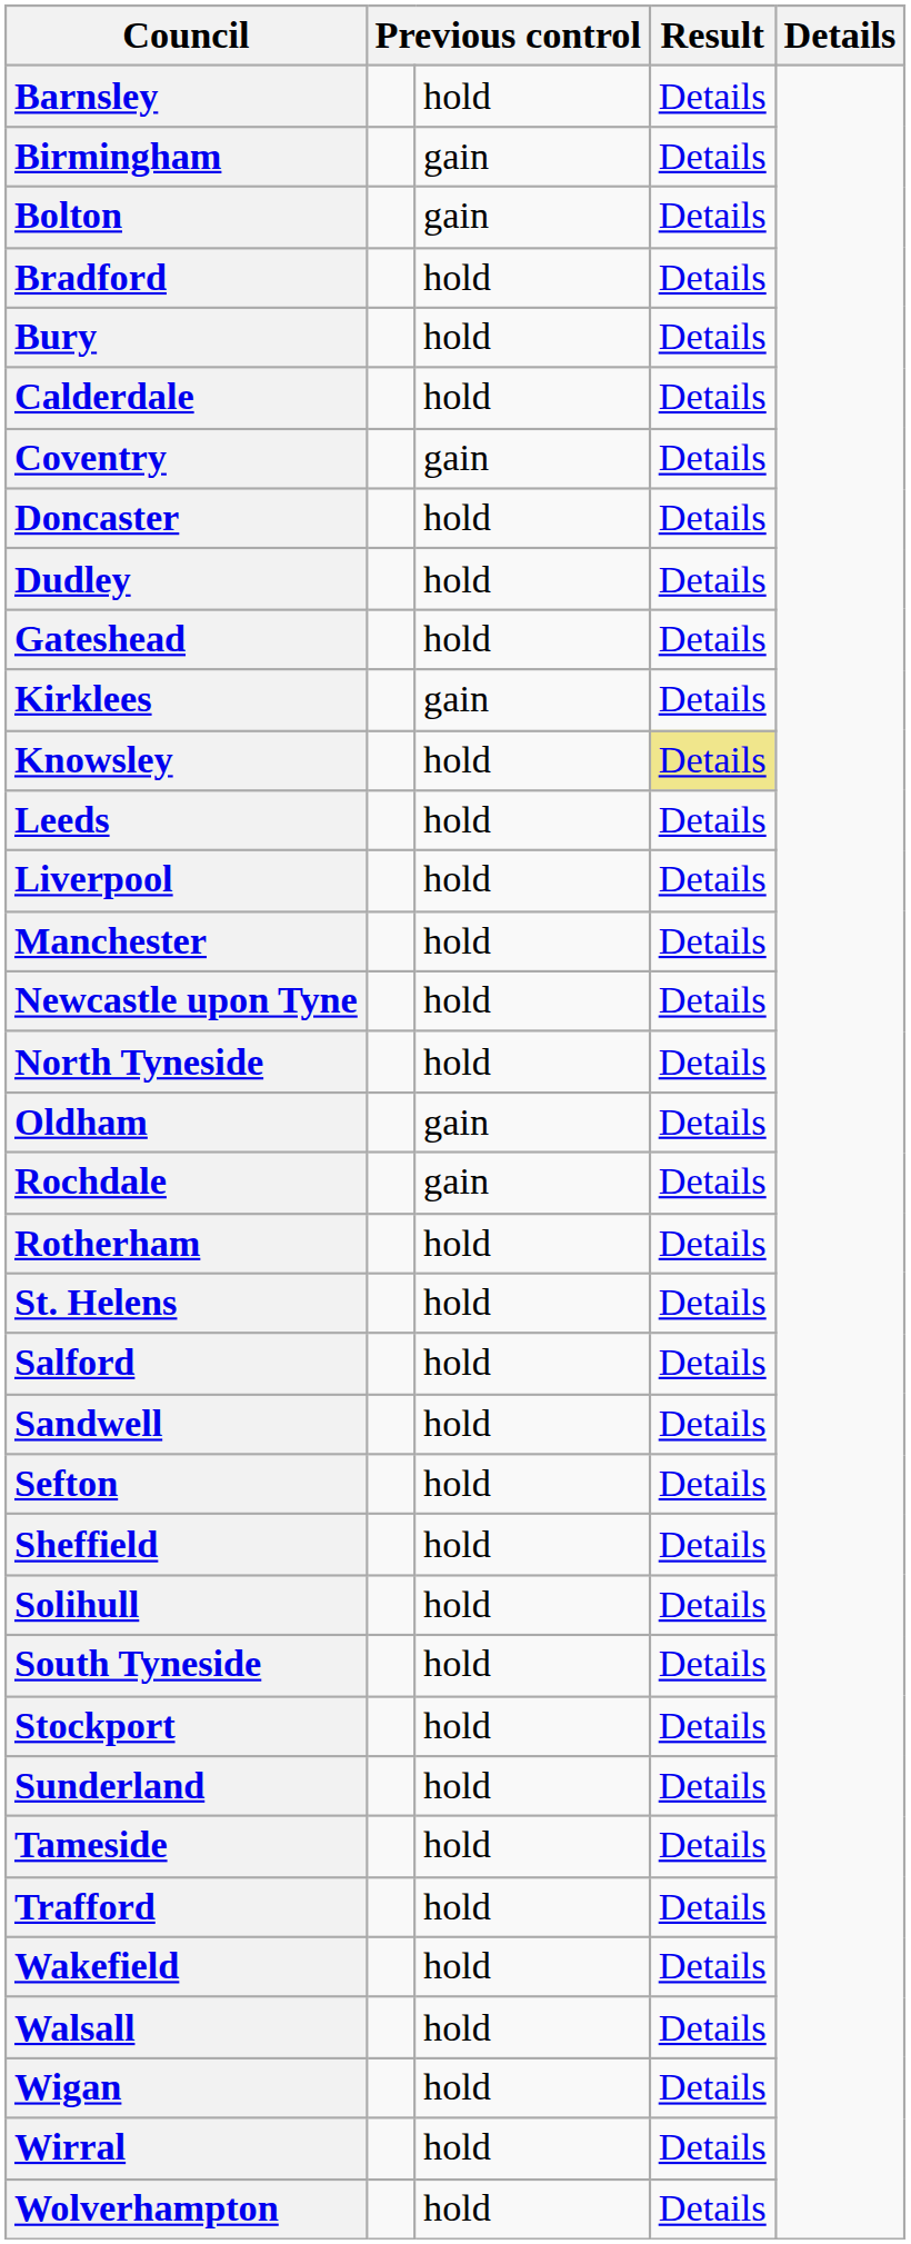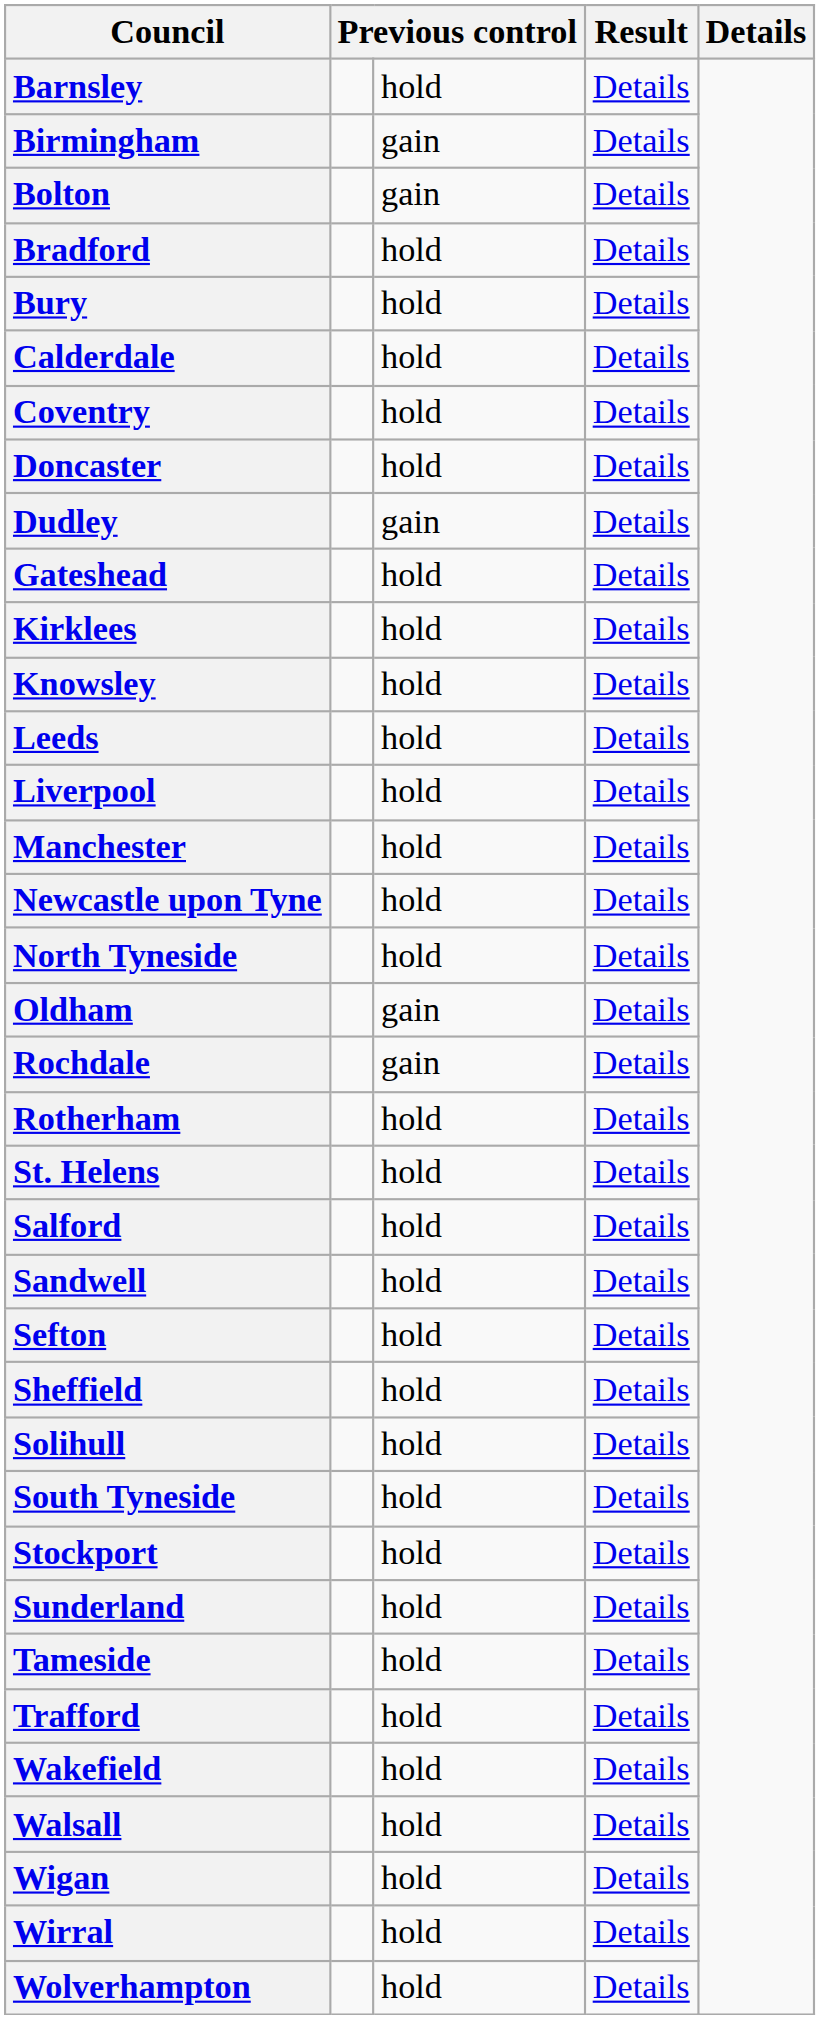 <table class="wikitable sortable" border="1">
 <tr>
 <th scope="col">Council</th>
 <th colspan=2>Previous control</th>
 <th colspan=2>Result</th>
 <th class="unsortable" scope="col">Details</th>
 </tr>
 <tr>
 <th scope="row" style="text-align: left;"><a href='#'>Barnsley</a></th>
 <td></td>
 <td> hold</td>
 <td><a href='#'>Details</a></td>
 </tr>
 <tr>
 <th scope="row" style="text-align: left;"><a href='#'>Birmingham</a></th>
 <td></td>
 <td> gain</td>
 <td><a href='#'>Details</a></td>
 </tr>
 <tr>
 <th scope="row" style="text-align: left;"><a href='#'>Bolton</a></th>
 <td></td>
 <td> gain</td>
 <td><a href='#'>Details</a></td>
 </tr>
 <tr>
 <th scope="row" style="text-align: left;"><a href='#'>Bradford</a></th>
 <td></td>
 <td> hold</td>
 <td><a href='#'>Details</a></td>
 </tr>
 <tr>
 <th scope="row" style="text-align: left;"><a href='#'>Bury</a></th>
 <td></td>
 <td> hold</td>
 <td><a href='#'>Details</a></td>
 </tr>
 <tr>
 <th scope="row" style="text-align: left;"><a href='#'>Calderdale</a></th>
 <td></td>
 <td> hold</td>
 <td><a href='#'>Details</a></td>
 </tr>
 <tr>
 <th scope="row" style="text-align: left;"><a href='#'>Coventry</a></th>
 <td></td>
-<td> gain</td>
+<td> hold</td>
 <td><a href='#'>Details</a></td>
 </tr>
 <tr>
 <th scope="row" style="text-align: left;"><a href='#'>Doncaster</a></th>
 <td></td>
 <td> hold</td>
 <td><a href='#'>Details</a></td>
 </tr>
 <tr>
 <th scope="row" style="text-align: left;"><a href='#'>Dudley</a></th>
 <td></td>
-<td> hold</td>
+<td> gain</td>
 <td><a href='#'>Details</a></td>
 </tr>
 <tr>
 <th scope="row" style="text-align: left;"><a href='#'>Gateshead</a></th>
 <td></td>
 <td> hold</td>
 <td><a href='#'>Details</a></td>
 </tr>
 <tr>
 <th scope="row" style="text-align: left;"><a href='#'>Kirklees</a></th>
 <td></td>
-<td> gain</td>
+<td> hold</td>
 <td><a href='#'>Details</a></td>
 </tr>
 <tr>
 <th scope="row" style="text-align: left;"><a href='#'>Knowsley</a></th>
 <td></td>
 <td> hold</td>
-<td style="background: khaki;"><a href='#'>Details</a></td>
+<td><a href='#'>Details</a></td>
 </tr>
 <tr>
 <th scope="row" style="text-align: left;"><a href='#'>Leeds</a></th>
 <td></td>
 <td> hold</td>
 <td><a href='#'>Details</a></td>
 </tr>
 <tr>
 <th scope="row" style="text-align: left;"><a href='#'>Liverpool</a></th>
 <td></td>
 <td> hold</td>
 <td><a href='#'>Details</a></td>
 </tr>
 <tr>
 <th scope="row" style="text-align: left;"><a href='#'>Manchester</a></th>
 <td></td>
 <td> hold</td>
 <td><a href='#'>Details</a></td>
 </tr>
 <tr>
 <th scope="row" style="text-align: left;"><a href='#'>Newcastle upon Tyne</a></th>
 <td></td>
 <td> hold</td>
 <td><a href='#'>Details</a></td>
 </tr>
 <tr>
 <th scope="row" style="text-align: left;"><a href='#'>North Tyneside</a></th>
 <td></td>
 <td> hold</td>
 <td><a href='#'>Details</a></td>
 </tr>
 <tr>
 <th scope="row" style="text-align: left;"><a href='#'>Oldham</a></th>
 <td></td>
 <td> gain</td>
 <td><a href='#'>Details</a></td>
 </tr>
 <tr>
 <th scope="row" style="text-align: left;"><a href='#'>Rochdale</a></th>
 <td></td>
 <td> gain</td>
 <td><a href='#'>Details</a></td>
 </tr>
 <tr>
 <th scope="row" style="text-align: left;"><a href='#'>Rotherham</a></th>
 <td></td>
 <td> hold</td>
 <td><a href='#'>Details</a></td>
 </tr>
 <tr>
 <th scope="row" style="text-align: left;"><a href='#'>St. Helens</a></th>
 <td></td>
 <td> hold</td>
 <td><a href='#'>Details</a></td>
 </tr>
 <tr>
 <th scope="row" style="text-align: left;"><a href='#'>Salford</a></th>
 <td></td>
 <td> hold</td>
 <td><a href='#'>Details</a></td>
 </tr>
 <tr>
 <th scope="row" style="text-align: left;"><a href='#'>Sandwell</a></th>
 <td></td>
 <td> hold</td>
 <td><a href='#'>Details</a></td>
 </tr>
 <tr>
 <th scope="row" style="text-align: left;"><a href='#'>Sefton</a></th>
 <td></td>
 <td> hold</td>
 <td><a href='#'>Details</a></td>
 </tr>
 <tr>
 <th scope="row" style="text-align: left;"><a href='#'>Sheffield</a></th>
 <td></td>
 <td> hold</td>
 <td><a href='#'>Details</a></td>
 </tr>
 <tr>
 <th scope="row" style="text-align: left;"><a href='#'>Solihull</a></th>
 <td></td>
 <td> hold</td>
 <td><a href='#'>Details</a></td>
 </tr>
 <tr>
 <th scope="row" style="text-align: left;"><a href='#'>South Tyneside</a></th>
 <td></td>
 <td> hold</td>
 <td><a href='#'>Details</a></td>
 </tr>
 <tr>
 <th scope="row" style="text-align: left;"><a href='#'>Stockport</a></th>
 <td></td>
 <td> hold</td>
 <td><a href='#'>Details</a></td>
 </tr>
 <tr>
 <th scope="row" style="text-align: left;"><a href='#'>Sunderland</a></th>
 <td></td>
 <td> hold</td>
 <td><a href='#'>Details</a></td>
 </tr>
 <tr>
 <th scope="row" style="text-align: left;"><a href='#'>Tameside</a></th>
 <td></td>
 <td> hold</td>
 <td><a href='#'>Details</a></td>
 </tr>
 <tr>
 <th scope="row" style="text-align: left;"><a href='#'>Trafford</a></th>
 <td></td>
 <td> hold</td>
 <td><a href='#'>Details</a></td>
 </tr>
 <tr>
 <th scope="row" style="text-align: left;"><a href='#'>Wakefield</a></th>
 <td></td>
 <td> hold</td>
 <td><a href='#'>Details</a></td>
 </tr>
 <tr>
 <th scope="row" style="text-align: left;"><a href='#'>Walsall</a></th>
 <td></td>
 <td> hold</td>
 <td><a href='#'>Details</a></td>
 </tr>
 <tr>
 <th scope="row" style="text-align: left;"><a href='#'>Wigan</a></th>
 <td></td>
 <td> hold</td>
 <td><a href='#'>Details</a></td>
 </tr>
 <tr>
 <th scope="row" style="text-align: left;"><a href='#'>Wirral</a></th>
 <td></td>
 <td> hold</td>
 <td><a href='#'>Details</a></td>
 </tr>
 <tr>
 <th scope="row" style="text-align: left;"><a href='#'>Wolverhampton</a></th>
 <td></td>
 <td> hold</td>
 <td><a href='#'>Details</a></td>
 </tr>
 </table>
